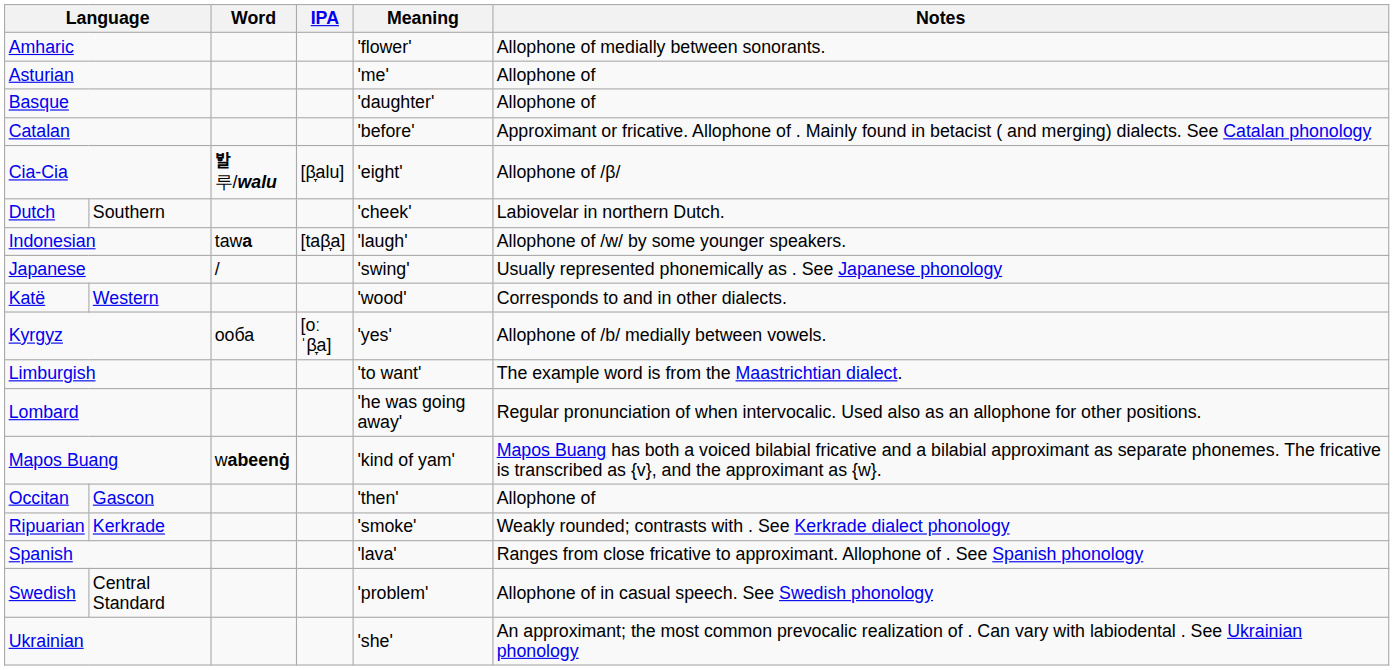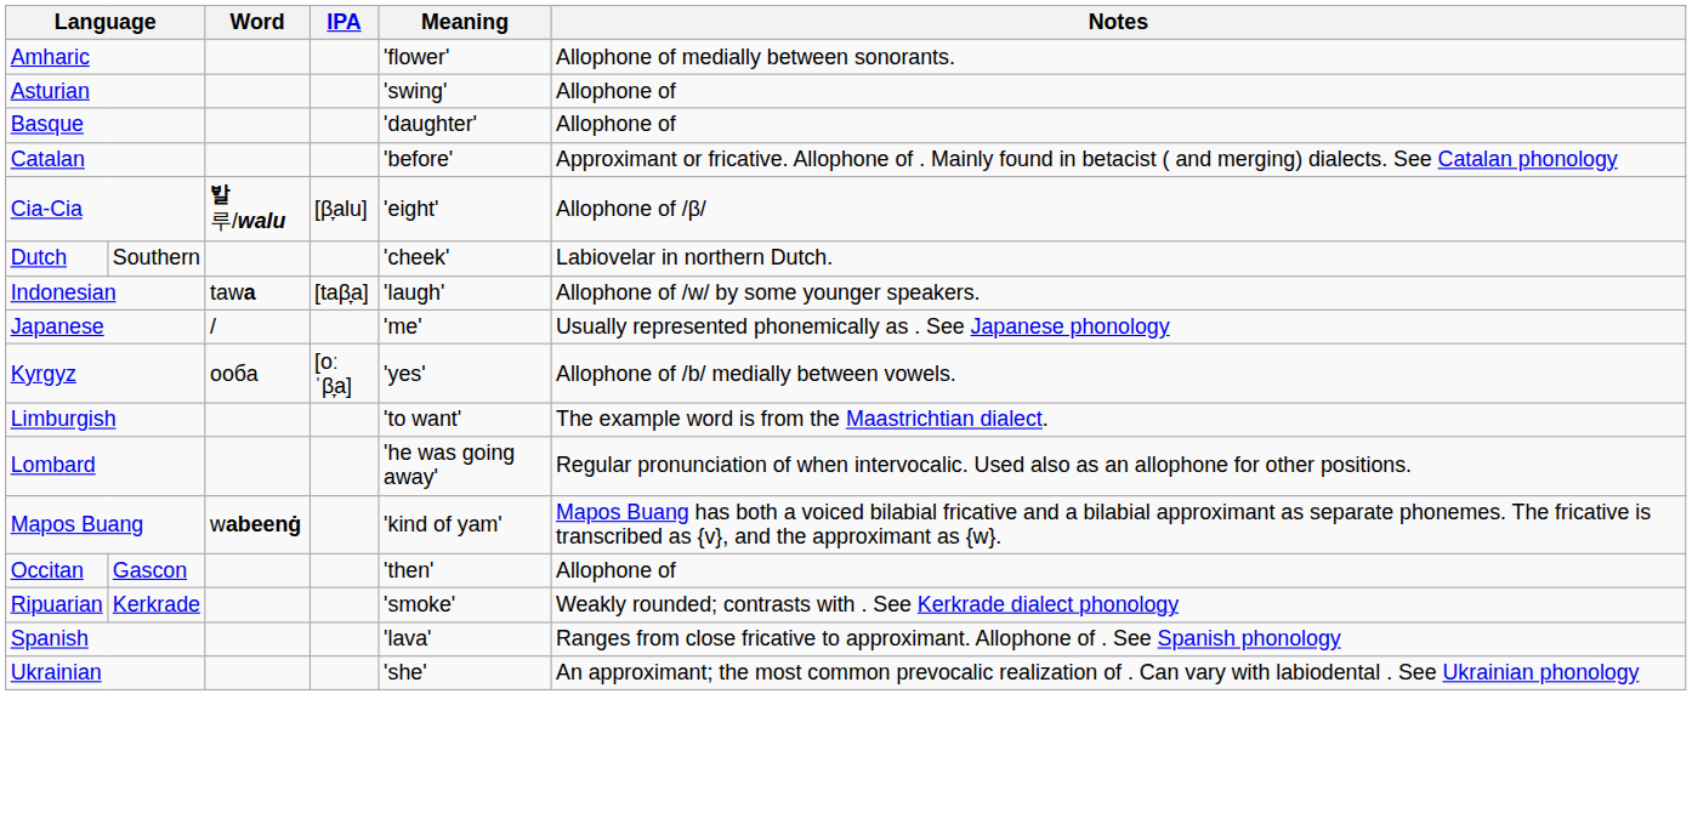 <table class="wikitable">
 <tr>
 <th colspan=2>Language</th>
 <th>Word</th>
 <th><a href='#'>IPA</a></th>
 <th>Meaning</th>
 <th>Notes</th>
 </tr>
 <tr>
 <td colspan="2"><a href='#'>Amharic</a></td>
 <td></td>
 <td></td>
 <td>'flower'</td>
 <td>Allophone of  medially between sonorants.</td>
 </tr>
 <tr>
 <td colspan=2><a href='#'>Asturian</a></td>
 <td></td>
 <td></td>
-<td>'me'</td>
+<td>'swing'</td>
 <td>Allophone of </td>
 </tr>
 <tr>
 <td colspan=2><a href='#'>Basque</a></td>
 <td></td>
 <td></td>
 <td>'daughter'</td>
 <td>Allophone of </td>
 </tr>
 <tr>
 <td colspan=2><a href='#'>Catalan</a></td>
 <td></td>
 <td></td>
 <td>'before'</td>
 <td>Approximant or fricative. Allophone of . Mainly found in betacist ( and  merging) dialects. See <a href='#'>Catalan phonology</a></td>
 </tr>
 <tr>
 <td colspan=2><a href='#'>Cia-Cia</a></td>
 <td><strong>ᄫᅡᆯ</strong>루/<strong><em>w<strong>alu<em></td>
 <td>[β̞alu]</td>
 <td>'eight'</td>
 <td>Allophone of /β/</td>
 </tr>
 <tr>
 <td><a href='#'>Dutch</a></td>
 <td>Southern</td>
 <td></td>
 <td></td>
 <td>'cheek'</td>
 <td>Labiovelar  in northern Dutch.</td>
 </tr>
 <tr>
 <td colspan=2><a href='#'>Indonesian</a></td>
 <td></em>ta</strong>w<strong>a<em></td>
 <td>[taβ̞a]</td>
 <td>'laugh'</td>
 <td>Allophone of /w/ by some younger speakers.</td>
 </tr>
 <tr>
 <td colspan=2><a href='#'>Japanese</a></td>
 <td>/</td>
 <td></td>
-<td>'swing'</td>
+<td>'me'</td>
 <td>Usually represented phonemically as . See <a href='#'>Japanese phonology</a></td>
-</tr>
-<tr>
-<td><a href='#'>Katë</a></td>
-<td><a href='#'>Western</a></td>
-<td></td>
-<td></td>
-<td>'wood'</td>
-<td>Corresponds to  and  in other dialects.</td>
 </tr>
 <tr>
 <td colspan=2><a href='#'>Kyrgyz</a></td>
 <td>ооба</td>
 <td>[оːˈβ̞a]</td>
 <td>'yes'</td>
 <td>Allophone of /b/ medially between vowels.</td>
 </tr>
 <tr>
 <td colspan=2><a href='#'>Limburgish</a></td>
 <td></td>
 <td></td>
 <td>'to want'</td>
 <td>The example word is from the <a href='#'>Maastrichtian dialect</a>.</td>
 </tr>
 <tr>
 <td colspan=2><a href='#'>Lombard</a></td>
 <td></td>
 <td></td>
 <td>'he was going away'</td>
 <td>Regular pronunciation of  when intervocalic. Used also as an allophone for other positions.</td>
 </tr>
 <tr>
 <td colspan="2"><a href='#'>Mapos Buang</a></td>
 <td></strong>w<strong>abeenġ</td>
 <td></td>
 <td>'kind of yam'</td>
 <td><a href='#'>Mapos Buang</a> has both a voiced bilabial fricative and a bilabial approximant as separate phonemes. The fricative is transcribed as {v}, and the approximant as {w}.</td>
 </tr>
 <tr>
 <td><a href='#'>Occitan</a></td>
 <td><a href='#'>Gascon</a></td>
 <td></td>
 <td></td>
 <td>'then'</td>
 <td>Allophone of </td>
 </tr>
 <tr>
 <td><a href='#'>Ripuarian</a></td>
 <td><a href='#'>Kerkrade</a></td>
 <td></td>
 <td></td>
 <td>'smoke'</td>
 <td>Weakly rounded; contrasts with . See <a href='#'>Kerkrade dialect phonology</a></td>
 </tr>
 <tr>
 <td colspan=2><a href='#'>Spanish</a></td>
 <td></td>
 <td></td>
 <td>'lava'</td>
 <td>Ranges from close fricative to approximant. Allophone of . See <a href='#'>Spanish phonology</a></td>
 </tr>
 <tr>
-<td><a href='#'>Swedish</a></td>
-<td>Central Standard</td>
-<td></td>
-<td></td>
-<td>'problem'</td>
-<td>Allophone of  in casual speech. See <a href='#'>Swedish phonology</a></td>
-</tr>
-<tr>
 <td colspan=2><a href='#'>Ukrainian</a></td>
 <td></td>
 <td></td>
 <td>'she'</td>
 <td>An approximant; the most common prevocalic realization of . Can vary with labiodental . See <a href='#'>Ukrainian phonology</a></td>
 </tr>
 </table>
